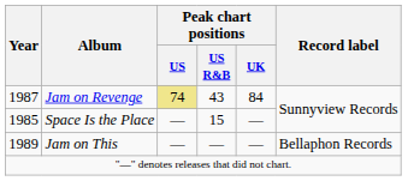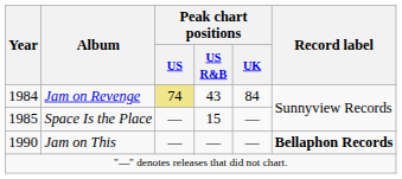 <table class="wikitable">
 <tr>
 <th scope="col" rowspan="2">Year</th>
 <th scope="col" rowspan="2">Album</th>
 <th scope="col" colspan="3">Peak chart positions</th>
 <th scope="col" rowspan="2">Record label</th>
 </tr>
 <tr>
 <th style="width:35px;"><small><a href='#'>US</a></small><br></th>
 <th style="width:35px;"><small><a href='#'>US<br>R&B</a></small><br></th>
 <th style="width:35px;"><small><a href='#'>UK</a></small><br></th>
 </tr>
 <tr>
-<td>1987</td>
+<td>1984</td>
 <td align="left"><em><a href='#'>Jam on Revenge</a></em></td>
 <td align=center style="background: khaki;">74 </td>
 <td align=center>43</td>
 <td align=center>84</td>
 <td rowspan="2">Sunnyview Records</td>
 </tr>
 <tr>
 <td>1985</td>
 <td align="left"><em>Space Is the Place</em></td>
 <td align=center>―</td>
 <td align=center>15</td>
 <td align=center>―</td>
 </tr>
 <tr>
-<td>1989</td>
+<td>1990</td>
 <td align="left"><em>Jam on This</em></td>
 <td align=center>―</td>
 <td align=center>―</td>
 <td align=center>―</td>
-<td>Bellaphon Records</td>
+<td><strong>Bellaphon Records</strong></td>
 </tr>
 <tr>
 <td colspan="6" style="text-align:center; font-size:9pt;">"—" denotes releases that did not chart.</td>
 </tr>
 </table>
